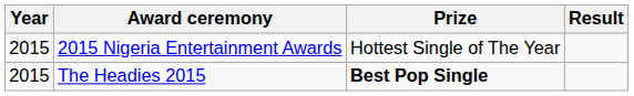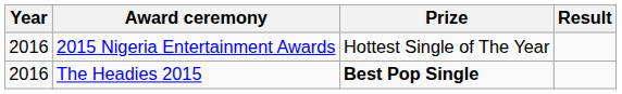 <table class ="wikitable">
 <tr>
 <th>Year</th>
 <th>Award ceremony</th>
 <th>Prize</th>
 <th>Result</th>
 </tr>
 <tr>
-<td>2015</td>
+<td>2016</td>
 <td><a href='#'>2015 Nigeria Entertainment Awards</a></td>
 <td>Hottest Single of The Year</td>
 <td></td>
 </tr>
 <tr>
-<td>2015</td>
+<td>2016</td>
 <td><a href='#'>The Headies 2015</a></td>
 <td><strong>Best Pop Single</strong></td>
 <td></td>
 </tr>
 </table>
